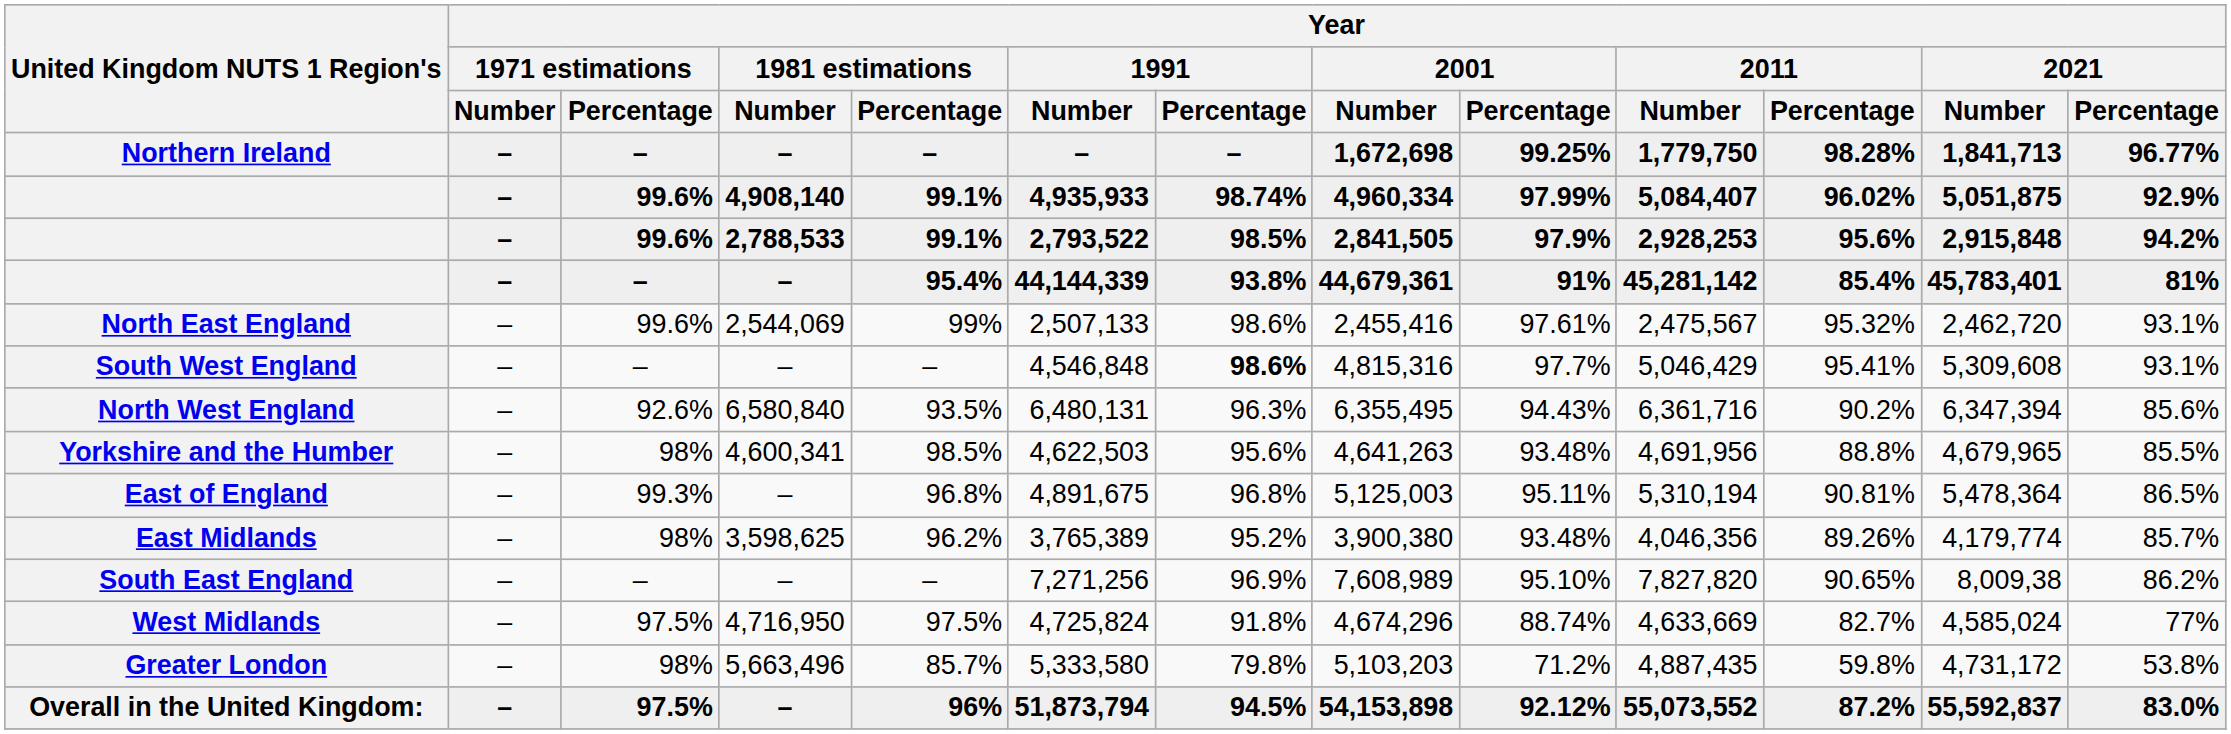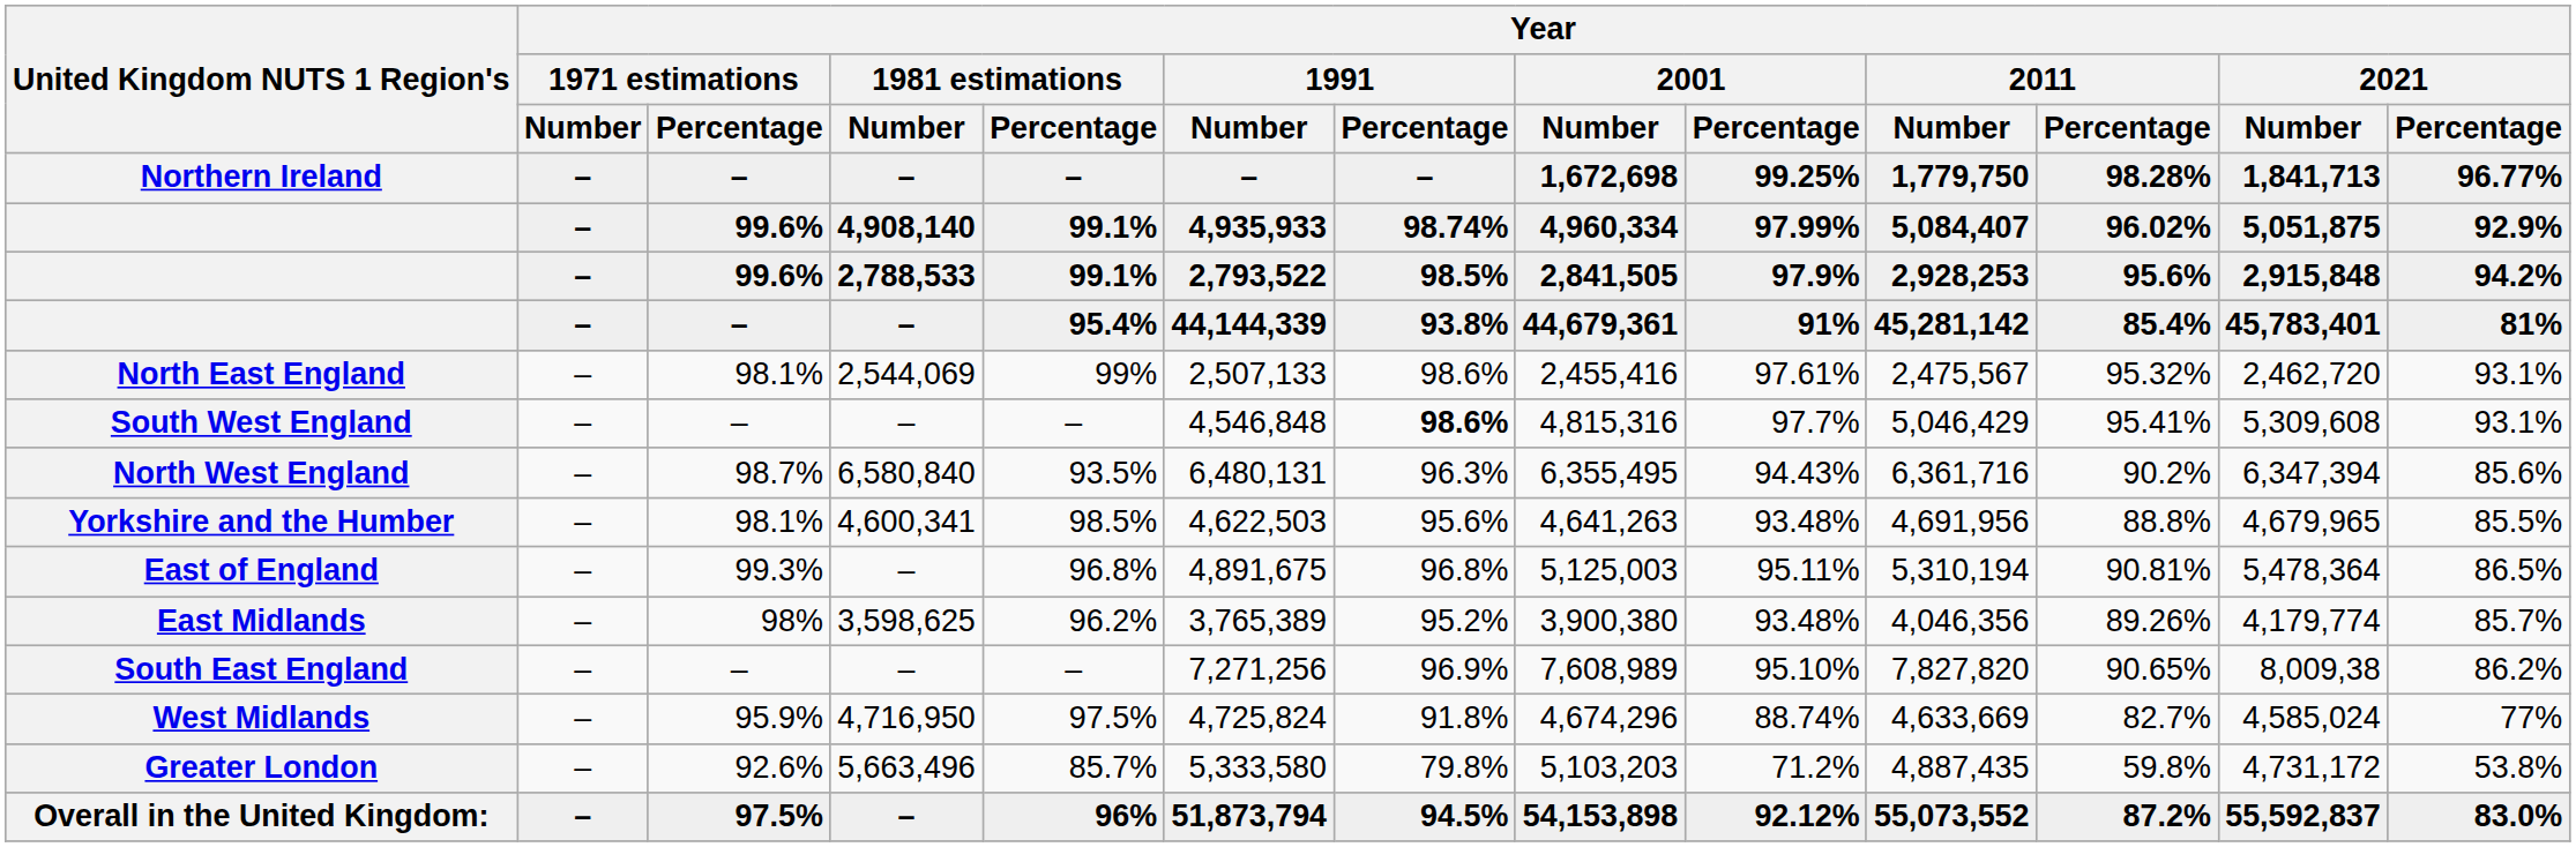 <table class="wikitable sortable sticky-header-multi" style="text-align:right;">
 <tr>
 <th scope="col" rowspan="3">United Kingdom NUTS 1 Region's</th>
 <th scope="colgroup" colspan="12">Year</th>
 </tr>
 <tr>
 <th scope="colgroup" colspan="2">1971 estimations</th>
 <th scope="colgroup" colspan="2">1981 estimations</th>
 <th scope="colgroup" colspan="2">1991</th>
 <th scope="colgroup" colspan="2">2001</th>
 <th scope="colgroup" colspan="2">2011</th>
 <th scope="colgroup" colspan="2">2021</th>
 </tr>
 <tr>
 <th scope="col">Number</th>
 <th scope="col">Percentage</th>
 <th scope="col">Number</th>
 <th scope="col">Percentage</th>
 <th scope="col">Number</th>
 <th scope="col">Percentage</th>
 <th scope="col">Number</th>
 <th scope="col">Percentage</th>
 <th scope="col">Number</th>
 <th scope="col">Percentage</th>
 <th scope="col">Number</th>
 <th scope="col">Percentage</th>
 </tr>
 <tr style="font-weight:bold; background:#EFEFEF;">
 <th scope="row"><a href='#'>Northern Ireland</a></th>
 <td style="text-align:center;">–</td>
 <td style="text-align:center;">–</td>
 <td style="text-align:center;">–</td>
 <td style="text-align:center;">–</td>
 <td style="text-align:center;">–</td>
 <td style="text-align:center;">–</td>
 <td>1,672,698</td>
 <td>99.25%</td>
 <td>1,779,750</td>
 <td>98.28%</td>
 <td>1,841,713</td>
 <td>96.77%</td>
 </tr>
 <tr style="font-weight:bold; background:#EFEFEF;">
 <th scope="row"></th>
 <td style="text-align:center;">–</td>
 <td>99.6%</td>
 <td>4,908,140</td>
 <td>99.1%</td>
 <td>4,935,933</td>
 <td>98.74%</td>
 <td>4,960,334</td>
 <td>97.99%</td>
 <td>5,084,407</td>
 <td>96.02%</td>
 <td>5,051,875</td>
 <td>92.9%</td>
 </tr>
 <tr style="font-weight:bold; background:#EFEFEF;">
 <th scope="row"></th>
 <td style="text-align:center;">–</td>
 <td>99.6%</td>
 <td>2,788,533</td>
 <td>99.1%</td>
 <td>2,793,522</td>
 <td>98.5%</td>
 <td>2,841,505</td>
 <td>97.9%</td>
 <td>2,928,253</td>
 <td>95.6%</td>
 <td>2,915,848</td>
 <td>94.2%</td>
 </tr>
 <tr style="font-weight:bold; background:#EFEFEF;">
 <th scope="row"></th>
 <td style="text-align:center;">–</td>
 <td style="text-align:center;">–</td>
 <td style="text-align:center;">–</td>
 <td>95.4%</td>
 <td>44,144,339</td>
 <td>93.8%</td>
 <td>44,679,361</td>
 <td>91%</td>
 <td>45,281,142</td>
 <td>85.4%</td>
 <td>45,783,401</td>
 <td>81%</td>
 </tr>
 <tr>
 <th scope="row"><a href='#'>North East England</a></th>
 <td style="text-align:center;">–</td>
-<td>99.6%</td>
+<td>98.1%</td>
 <td>2,544,069</td>
 <td>99%</td>
 <td>2,507,133</td>
 <td>98.6%</td>
 <td>2,455,416</td>
 <td>97.61%</td>
 <td>2,475,567</td>
 <td>95.32%</td>
 <td>2,462,720</td>
 <td>93.1%</td>
 </tr>
 <tr>
 <th scope="row"><a href='#'>South West England</a></th>
 <td style="text-align:center;">–</td>
 <td style="text-align:center;">–</td>
 <td style="text-align:center;">–</td>
 <td style="text-align:center;">–</td>
 <td>4,546,848</td>
 <td><strong>98.6%</strong></td>
 <td>4,815,316</td>
 <td>97.7%</td>
 <td>5,046,429</td>
 <td>95.41%</td>
 <td>5,309,608</td>
 <td>93.1%</td>
 </tr>
 <tr>
 <th scope="row"><a href='#'>North West England</a></th>
 <td style="text-align:center;">–</td>
-<td>92.6%</td>
+<td>98.7%</td>
 <td>6,580,840</td>
 <td>93.5%</td>
 <td>6,480,131</td>
 <td>96.3%</td>
 <td>6,355,495</td>
 <td>94.43%</td>
 <td>6,361,716</td>
 <td>90.2%</td>
 <td>6,347,394</td>
 <td>85.6%</td>
 </tr>
 <tr>
 <th scope="row"><a href='#'>Yorkshire and the Humber</a></th>
 <td style="text-align:center;">–</td>
-<td>98%</td>
+<td>98.1%</td>
 <td>4,600,341</td>
 <td>98.5%</td>
 <td>4,622,503</td>
 <td>95.6%</td>
 <td>4,641,263</td>
 <td>93.48%</td>
 <td>4,691,956</td>
 <td>88.8%</td>
 <td>4,679,965</td>
 <td>85.5%</td>
 </tr>
 <tr>
 <th scope="row"><a href='#'>East of England</a></th>
 <td style="text-align:center;">–</td>
 <td>99.3%</td>
 <td style="text-align:center;">–</td>
 <td>96.8%</td>
 <td>4,891,675</td>
 <td>96.8%</td>
 <td>5,125,003</td>
 <td>95.11%</td>
 <td>5,310,194</td>
 <td>90.81%</td>
 <td>5,478,364</td>
 <td>86.5%</td>
 </tr>
 <tr>
 <th scope="row"><a href='#'>East Midlands</a></th>
 <td style="text-align:center;">–</td>
 <td>98%</td>
 <td>3,598,625</td>
 <td>96.2%</td>
 <td>3,765,389</td>
 <td>95.2%</td>
 <td>3,900,380</td>
 <td>93.48%</td>
 <td>4,046,356</td>
 <td>89.26%</td>
 <td>4,179,774</td>
 <td>85.7%</td>
 </tr>
 <tr>
 <th scope="row"><a href='#'>South East England</a></th>
 <td style="text-align:center;">–</td>
 <td style="text-align:center;">–</td>
 <td style="text-align:center;">–</td>
 <td style="text-align:center;">–</td>
 <td>7,271,256</td>
 <td>96.9%</td>
 <td>7,608,989</td>
 <td>95.10%</td>
 <td>7,827,820</td>
 <td>90.65%</td>
 <td>8,009,38</td>
 <td>86.2%</td>
 </tr>
 <tr>
 <th scope="row"><a href='#'>West Midlands</a></th>
 <td style="text-align:center;">–</td>
-<td>97.5%</td>
+<td>95.9%</td>
 <td>4,716,950</td>
 <td>97.5%</td>
 <td>4,725,824</td>
 <td>91.8%</td>
 <td>4,674,296</td>
 <td>88.74%</td>
 <td>4,633,669</td>
 <td>82.7%</td>
 <td>4,585,024</td>
 <td>77%</td>
 </tr>
 <tr>
 <th scope="row"><a href='#'>Greater London</a></th>
 <td style="text-align:center;">–</td>
-<td>98%</td>
+<td>92.6%</td>
 <td>5,663,496</td>
 <td>85.7%</td>
 <td>5,333,580</td>
 <td>79.8%</td>
 <td>5,103,203</td>
 <td>71.2%</td>
 <td>4,887,435</td>
 <td>59.8%</td>
 <td>4,731,172</td>
 <td>53.8%</td>
 </tr>
 <tr class="sortbottom" style="font-weight:bold; background:#EFEFEF">
 <th scope="row">Overall in the United Kingdom:</th>
 <td style="text-align:center;">–</td>
 <td>97.5%</td>
 <td style="text-align:center;">–</td>
 <td>96%</td>
 <td>51,873,794</td>
 <td>94.5%</td>
 <td>54,153,898</td>
 <td>92.12%</td>
 <td>55,073,552</td>
 <td>87.2%</td>
 <td>55,592,837</td>
 <td>83.0%</td>
 </tr>
 </table>
